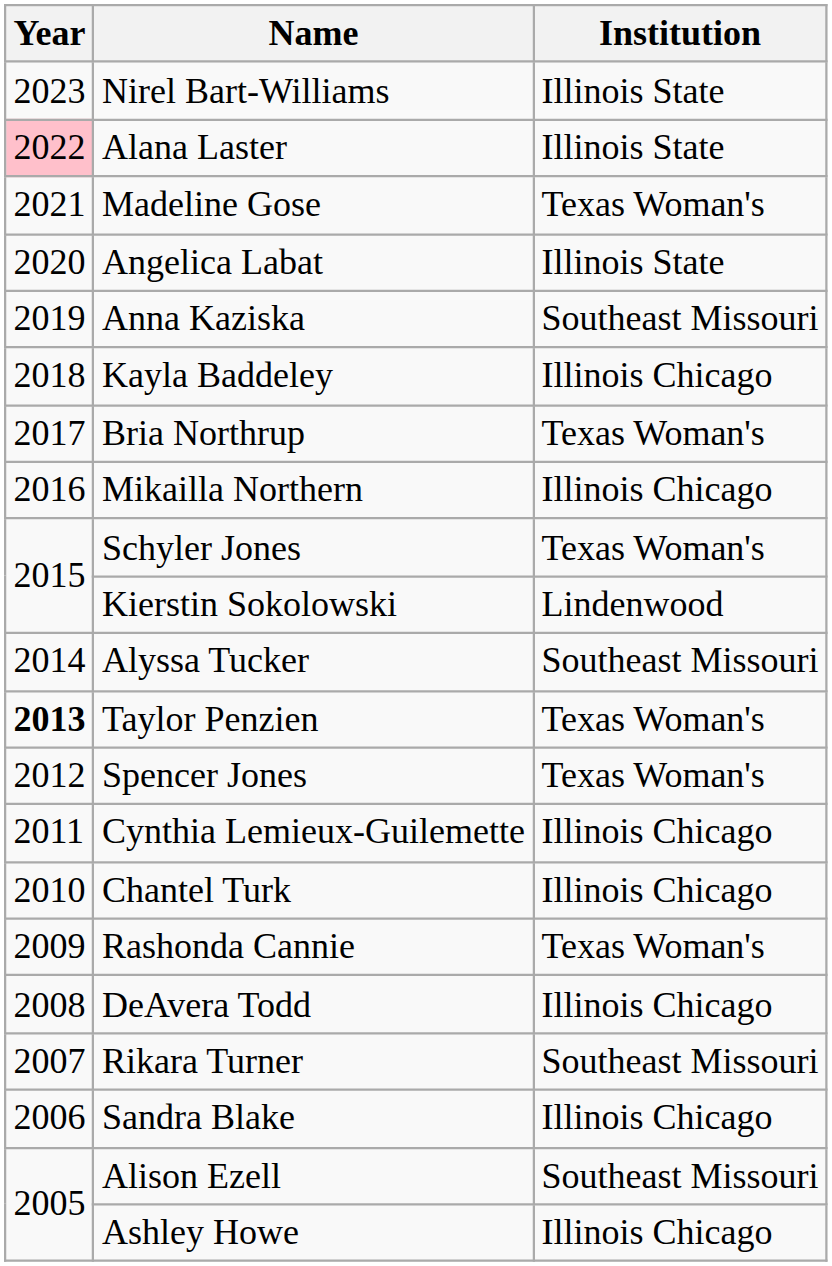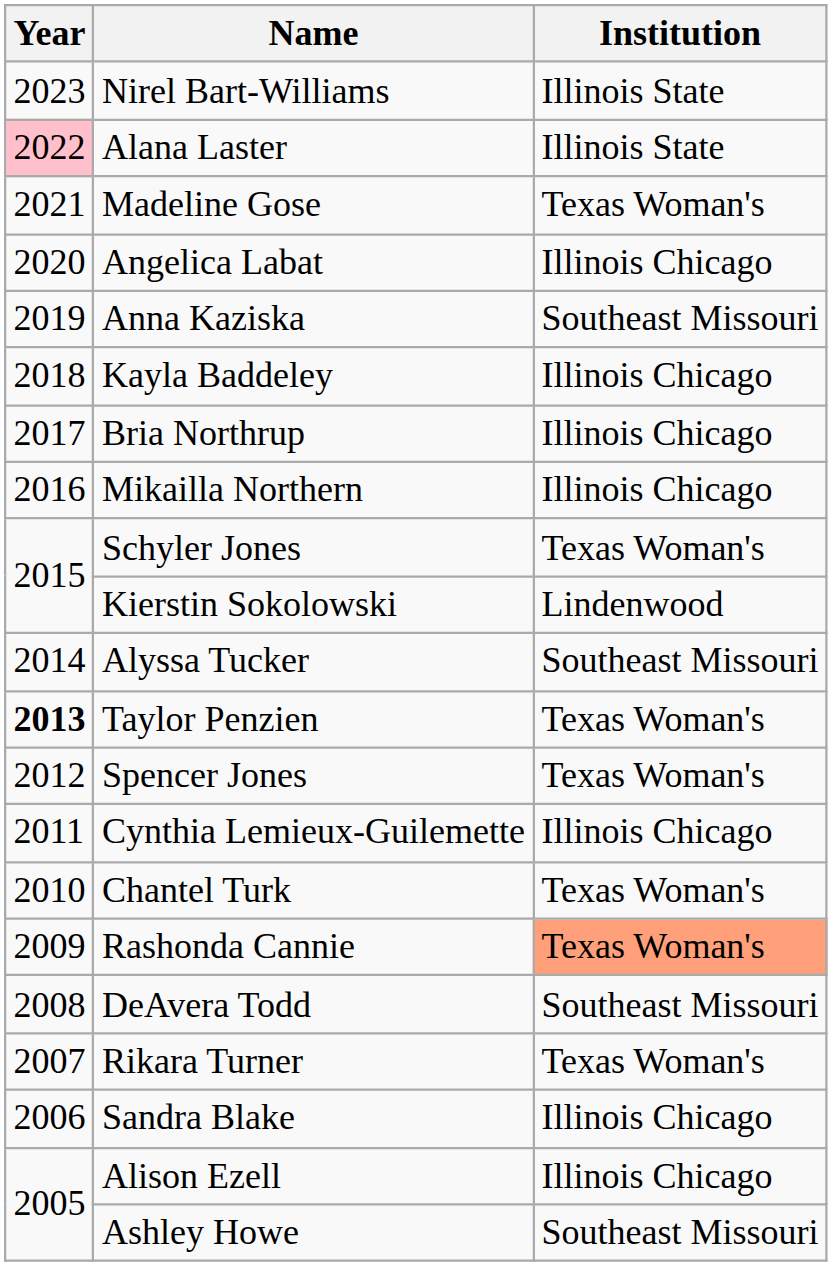 <table class="wikitable">
 <tr>
 <th>Year</th>
 <th>Name</th>
 <th>Institution</th>
 </tr>
 <tr>
 <td>2023</td>
 <td>Nirel Bart-Williams</td>
 <td>Illinois State</td>
 </tr>
 <tr>
 <td style="background: pink;">2022</td>
 <td>Alana Laster</td>
 <td>Illinois State</td>
 </tr>
 <tr>
 <td>2021</td>
 <td>Madeline Gose</td>
 <td>Texas Woman's</td>
 </tr>
 <tr>
 <td>2020</td>
 <td>Angelica Labat</td>
-<td>Illinois State</td>
+<td>Illinois Chicago</td>
 </tr>
 <tr>
 <td>2019</td>
 <td>Anna Kaziska</td>
 <td>Southeast Missouri</td>
 </tr>
 <tr>
 <td>2018</td>
 <td>Kayla Baddeley</td>
 <td>Illinois Chicago</td>
 </tr>
 <tr>
 <td>2017</td>
 <td>Bria Northrup</td>
-<td>Texas Woman's</td>
+<td>Illinois Chicago</td>
 </tr>
 <tr>
 <td>2016</td>
 <td>Mikailla Northern</td>
 <td>Illinois Chicago</td>
 </tr>
 <tr>
 <td rowspan="2">2015</td>
 <td>Schyler Jones</td>
 <td>Texas Woman's</td>
 </tr>
 <tr>
 <td>Kierstin Sokolowski</td>
 <td>Lindenwood</td>
 </tr>
 <tr>
 <td>2014</td>
 <td>Alyssa Tucker</td>
 <td>Southeast Missouri</td>
 </tr>
 <tr>
 <td><strong>2013</strong></td>
 <td>Taylor Penzien</td>
 <td>Texas Woman's</td>
 </tr>
 <tr>
 <td>2012</td>
 <td>Spencer Jones</td>
 <td>Texas Woman's</td>
 </tr>
 <tr>
 <td>2011</td>
 <td>Cynthia Lemieux-Guilemette</td>
 <td>Illinois Chicago</td>
 </tr>
 <tr>
 <td>2010</td>
 <td>Chantel Turk</td>
-<td>Illinois Chicago</td>
+<td>Texas Woman's</td>
 </tr>
 <tr>
 <td>2009</td>
 <td>Rashonda Cannie</td>
-<td>Texas Woman's</td>
+<td style="background: lightsalmon;">Texas Woman's</td>
 </tr>
 <tr>
 <td>2008</td>
 <td>DeAvera Todd</td>
-<td>Illinois Chicago</td>
+<td>Southeast Missouri</td>
 </tr>
 <tr>
 <td>2007</td>
 <td>Rikara Turner</td>
-<td>Southeast Missouri</td>
+<td>Texas Woman's</td>
 </tr>
 <tr>
 <td>2006</td>
 <td>Sandra Blake</td>
 <td>Illinois Chicago</td>
 </tr>
 <tr>
 <td rowspan="2">2005</td>
 <td>Alison Ezell</td>
-<td>Southeast Missouri</td>
+<td>Illinois Chicago</td>
 </tr>
 <tr>
 <td>Ashley Howe</td>
-<td>Illinois Chicago</td>
+<td>Southeast Missouri</td>
 </tr>
 </table>
